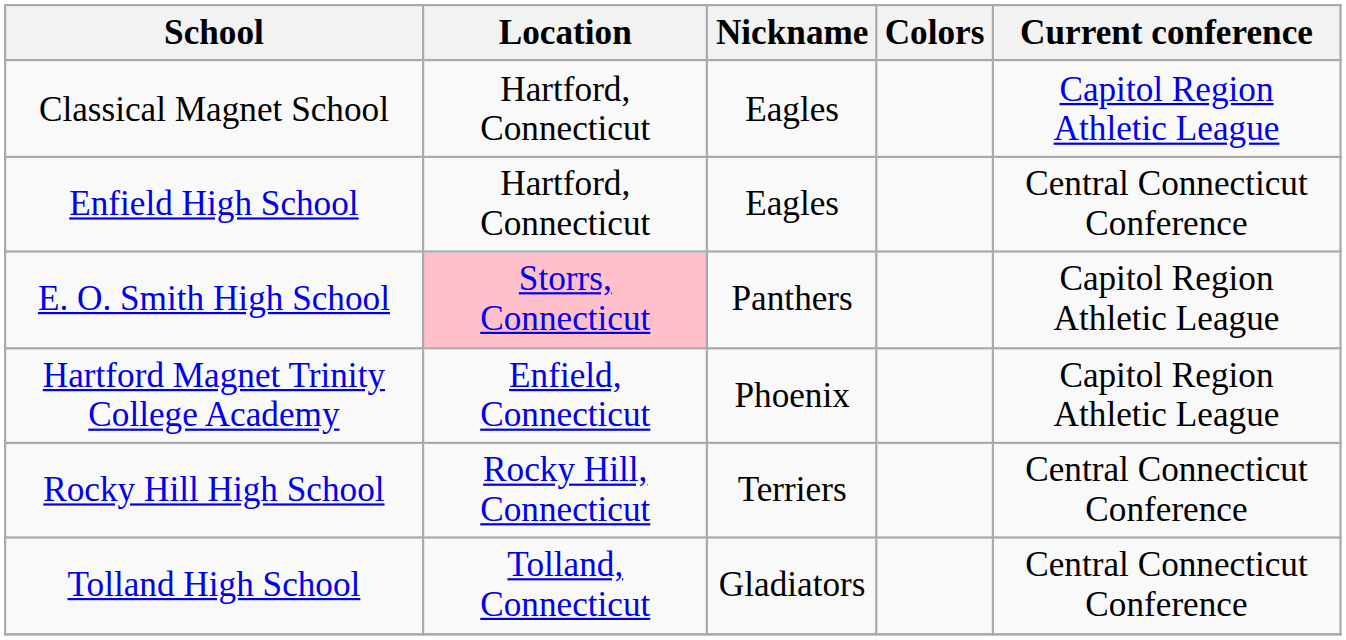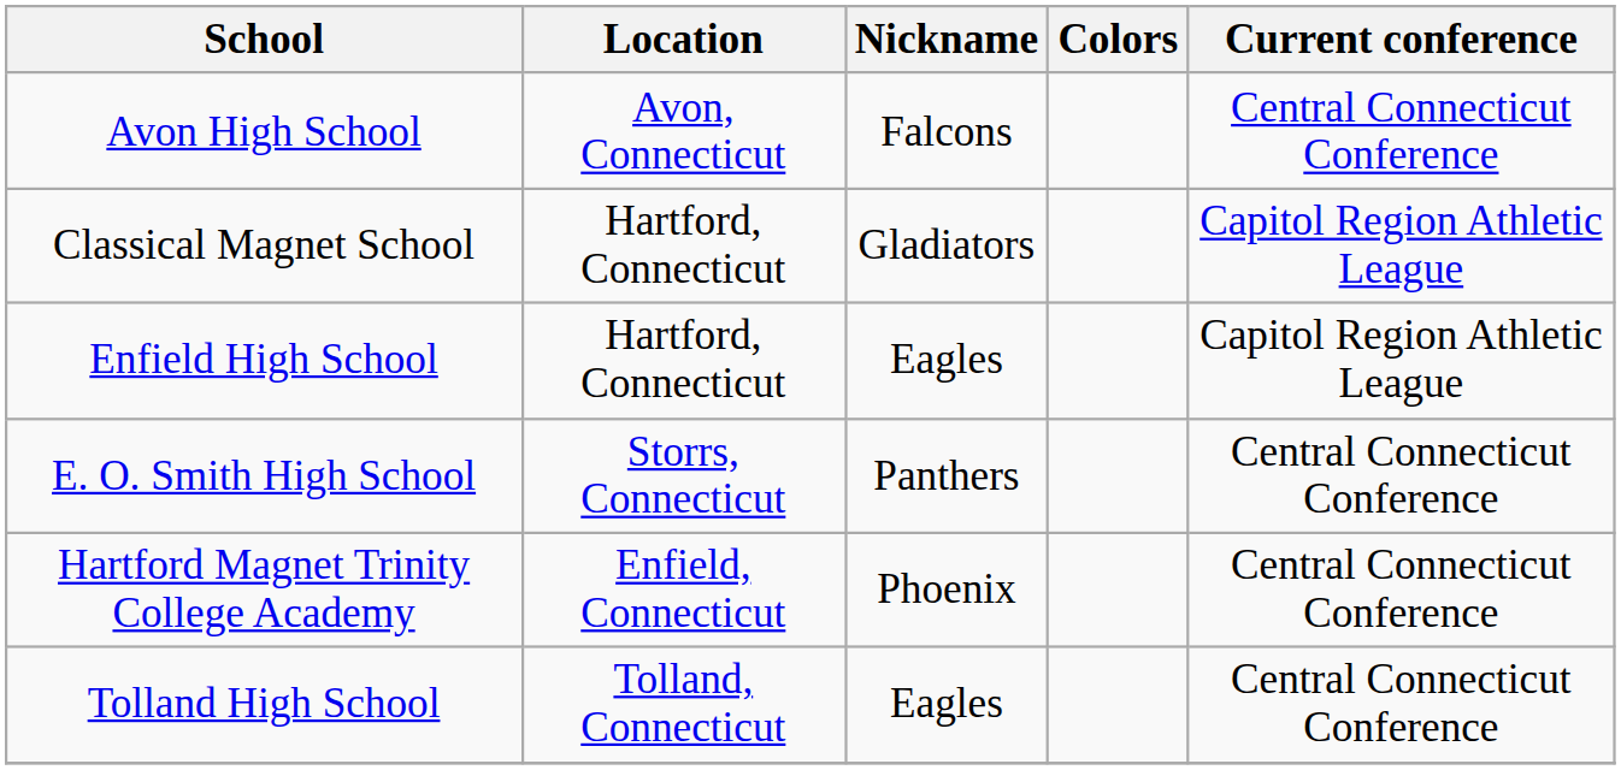 <table class="wikitable sortable" style="text-align:center">
 <tr>
 <th>School</th>
 <th>Location</th>
 <th>Nickname</th>
 <th>Colors</th>
 <th>Current conference</th>
 </tr>
 <tr>
+<td><a href='#'>Avon High School</a></td>
+<td><a href='#'>Avon, Connecticut</a></td>
+<td>Falcons</td>
+<td> </td>
+<td><a href='#'>Central Connecticut Conference</a></td>
+</tr>
+<tr>
 <td>Classical Magnet School</td>
 <td>Hartford, Connecticut</td>
-<td>Eagles</td>
+<td>Gladiators</td>
 <td> </td>
 <td><a href='#'>Capitol Region Athletic League</a></td>
 </tr>
 <tr>
 <td><a href='#'>Enfield High School</a></td>
 <td>Hartford, Connecticut</td>
 <td>Eagles</td>
 <td>   </td>
-<td>Central Connecticut Conference</td>
+<td>Capitol Region Athletic League</td>
 </tr>
 <tr>
 <td><a href='#'>E. O. Smith High School</a></td>
-<td style="background: pink;"><a href='#'>Storrs, Connecticut</a></td>
+<td><a href='#'>Storrs, Connecticut</a></td>
 <td>Panthers</td>
 <td> </td>
-<td>Capitol Region Athletic League</td>
+<td>Central Connecticut Conference</td>
 </tr>
 <tr>
 <td><a href='#'>Hartford Magnet Trinity College Academy</a></td>
 <td><a href='#'>Enfield, Connecticut</a></td>
 <td>Phoenix</td>
 <td> </td>
-<td>Capitol Region Athletic League</td>
-</tr>
-<tr>
-<td><a href='#'>Rocky Hill High School</a></td>
-<td><a href='#'>Rocky Hill, Connecticut</a></td>
-<td>Terriers</td>
-<td></td>
 <td>Central Connecticut Conference</td>
 </tr>
 <tr>
 <td><a href='#'>Tolland High School</a></td>
 <td><a href='#'>Tolland, Connecticut</a></td>
-<td>Gladiators</td>
+<td>Eagles</td>
 <td>  </td>
 <td>Central Connecticut Conference</td>
 </tr>
 <tr>
 </tr>
 </table>
